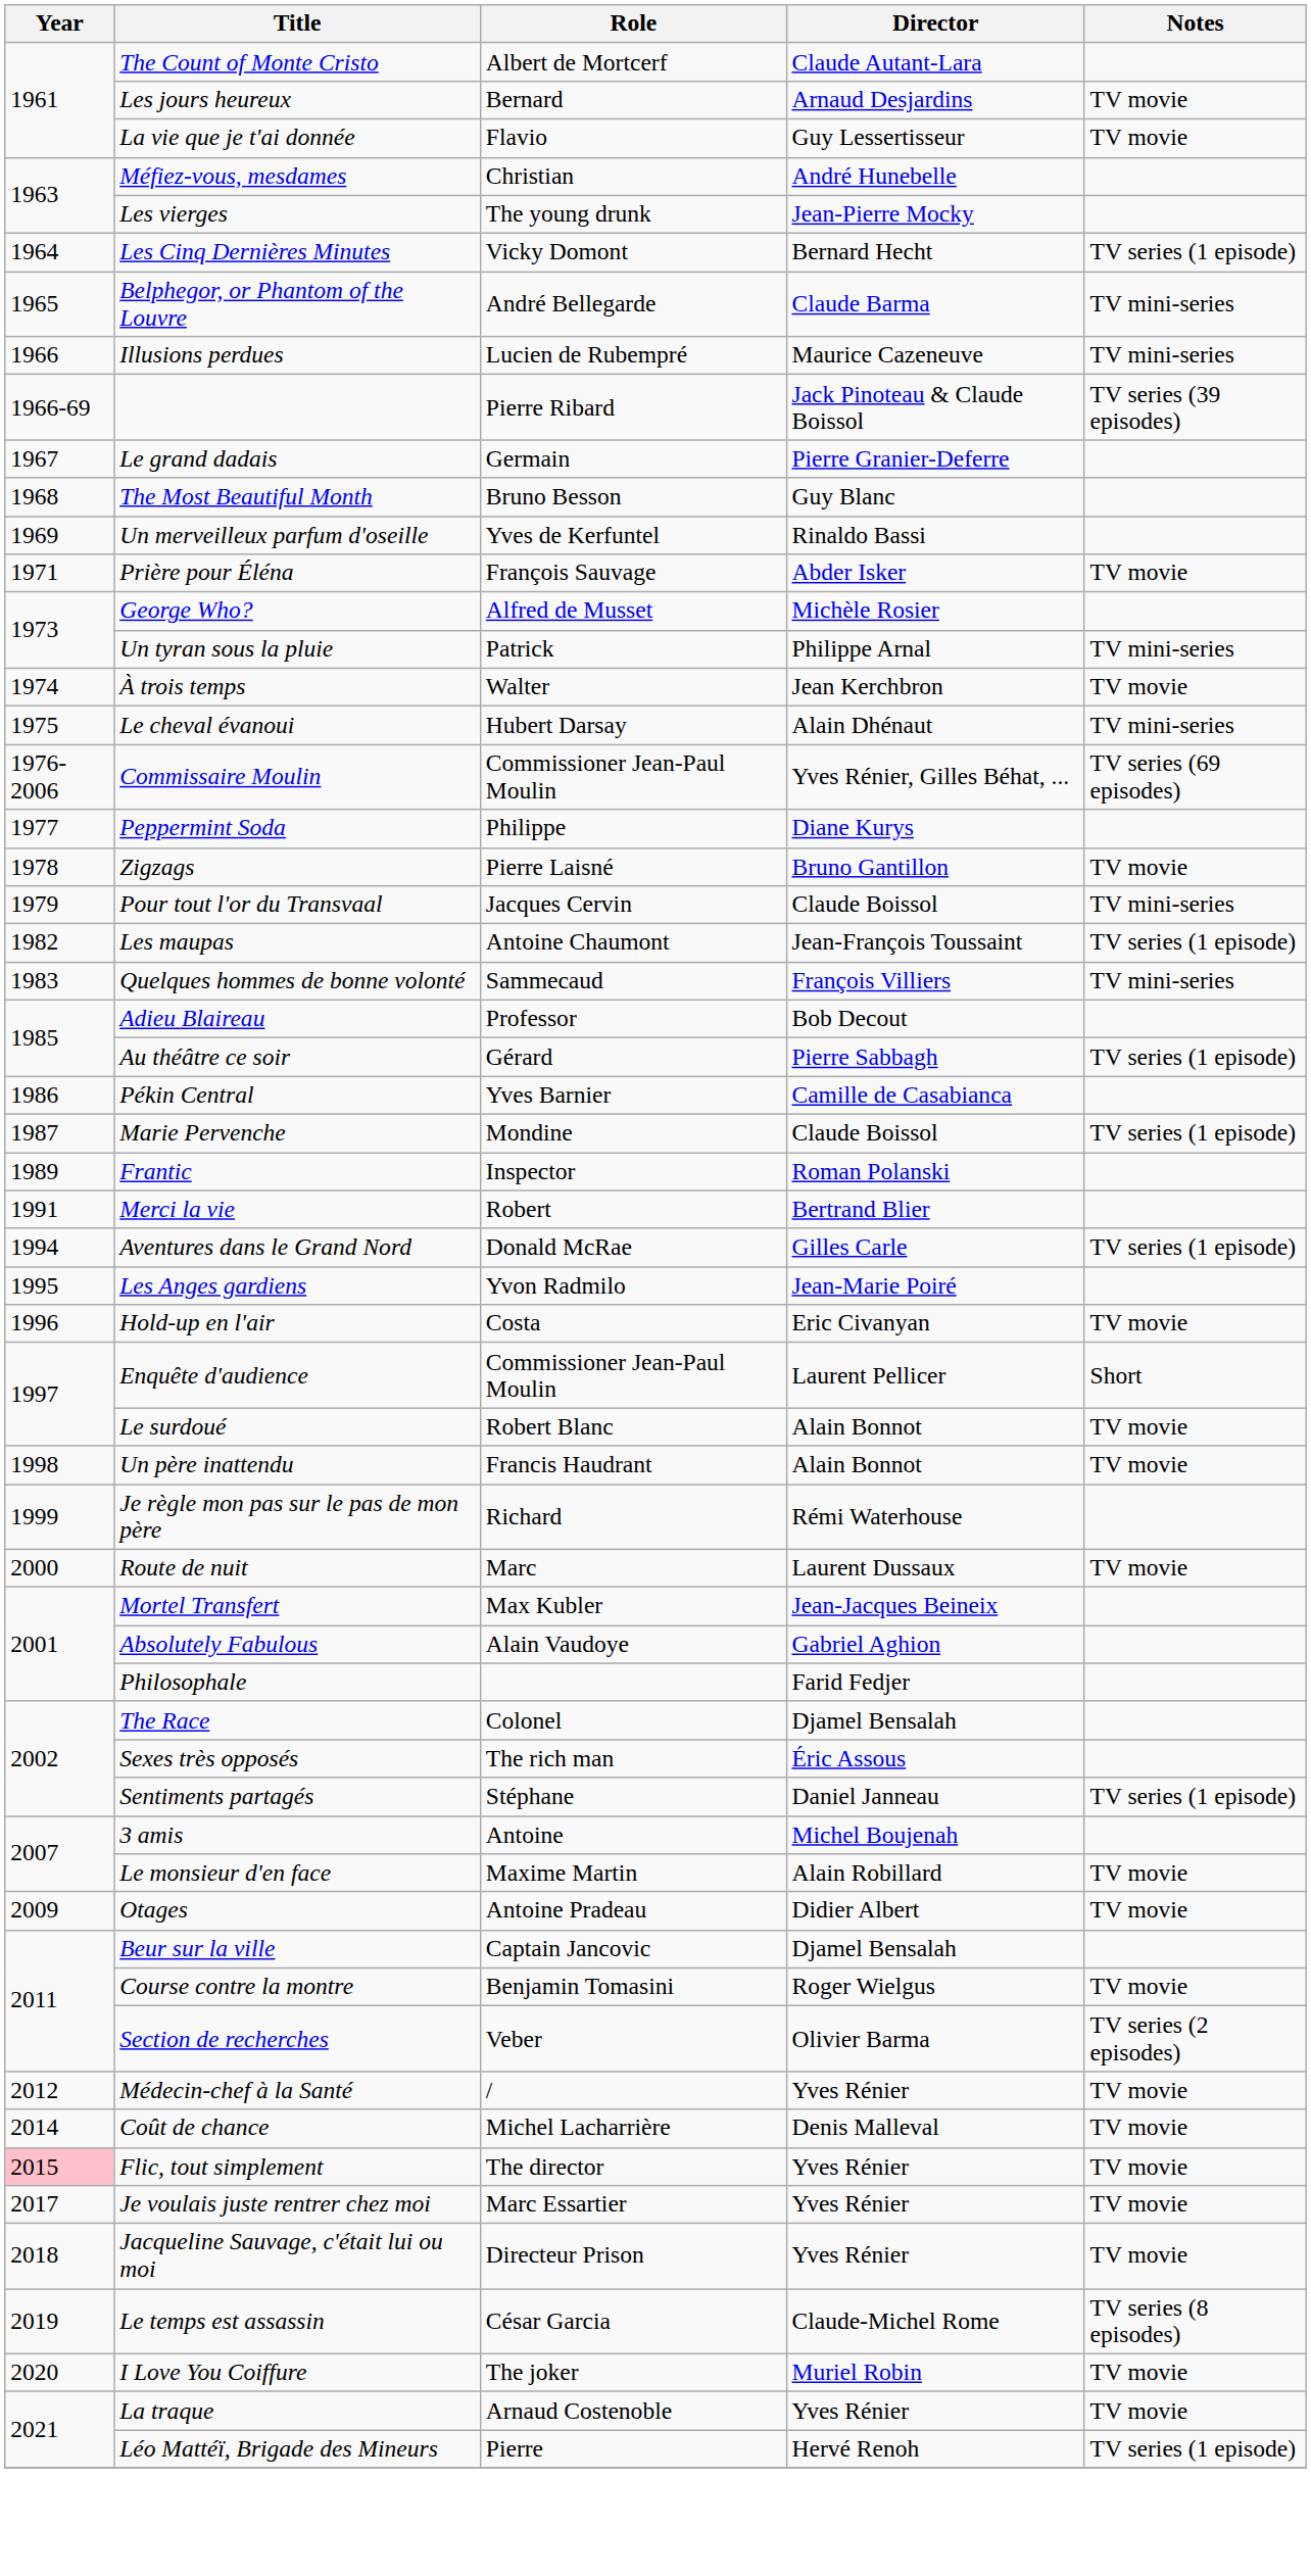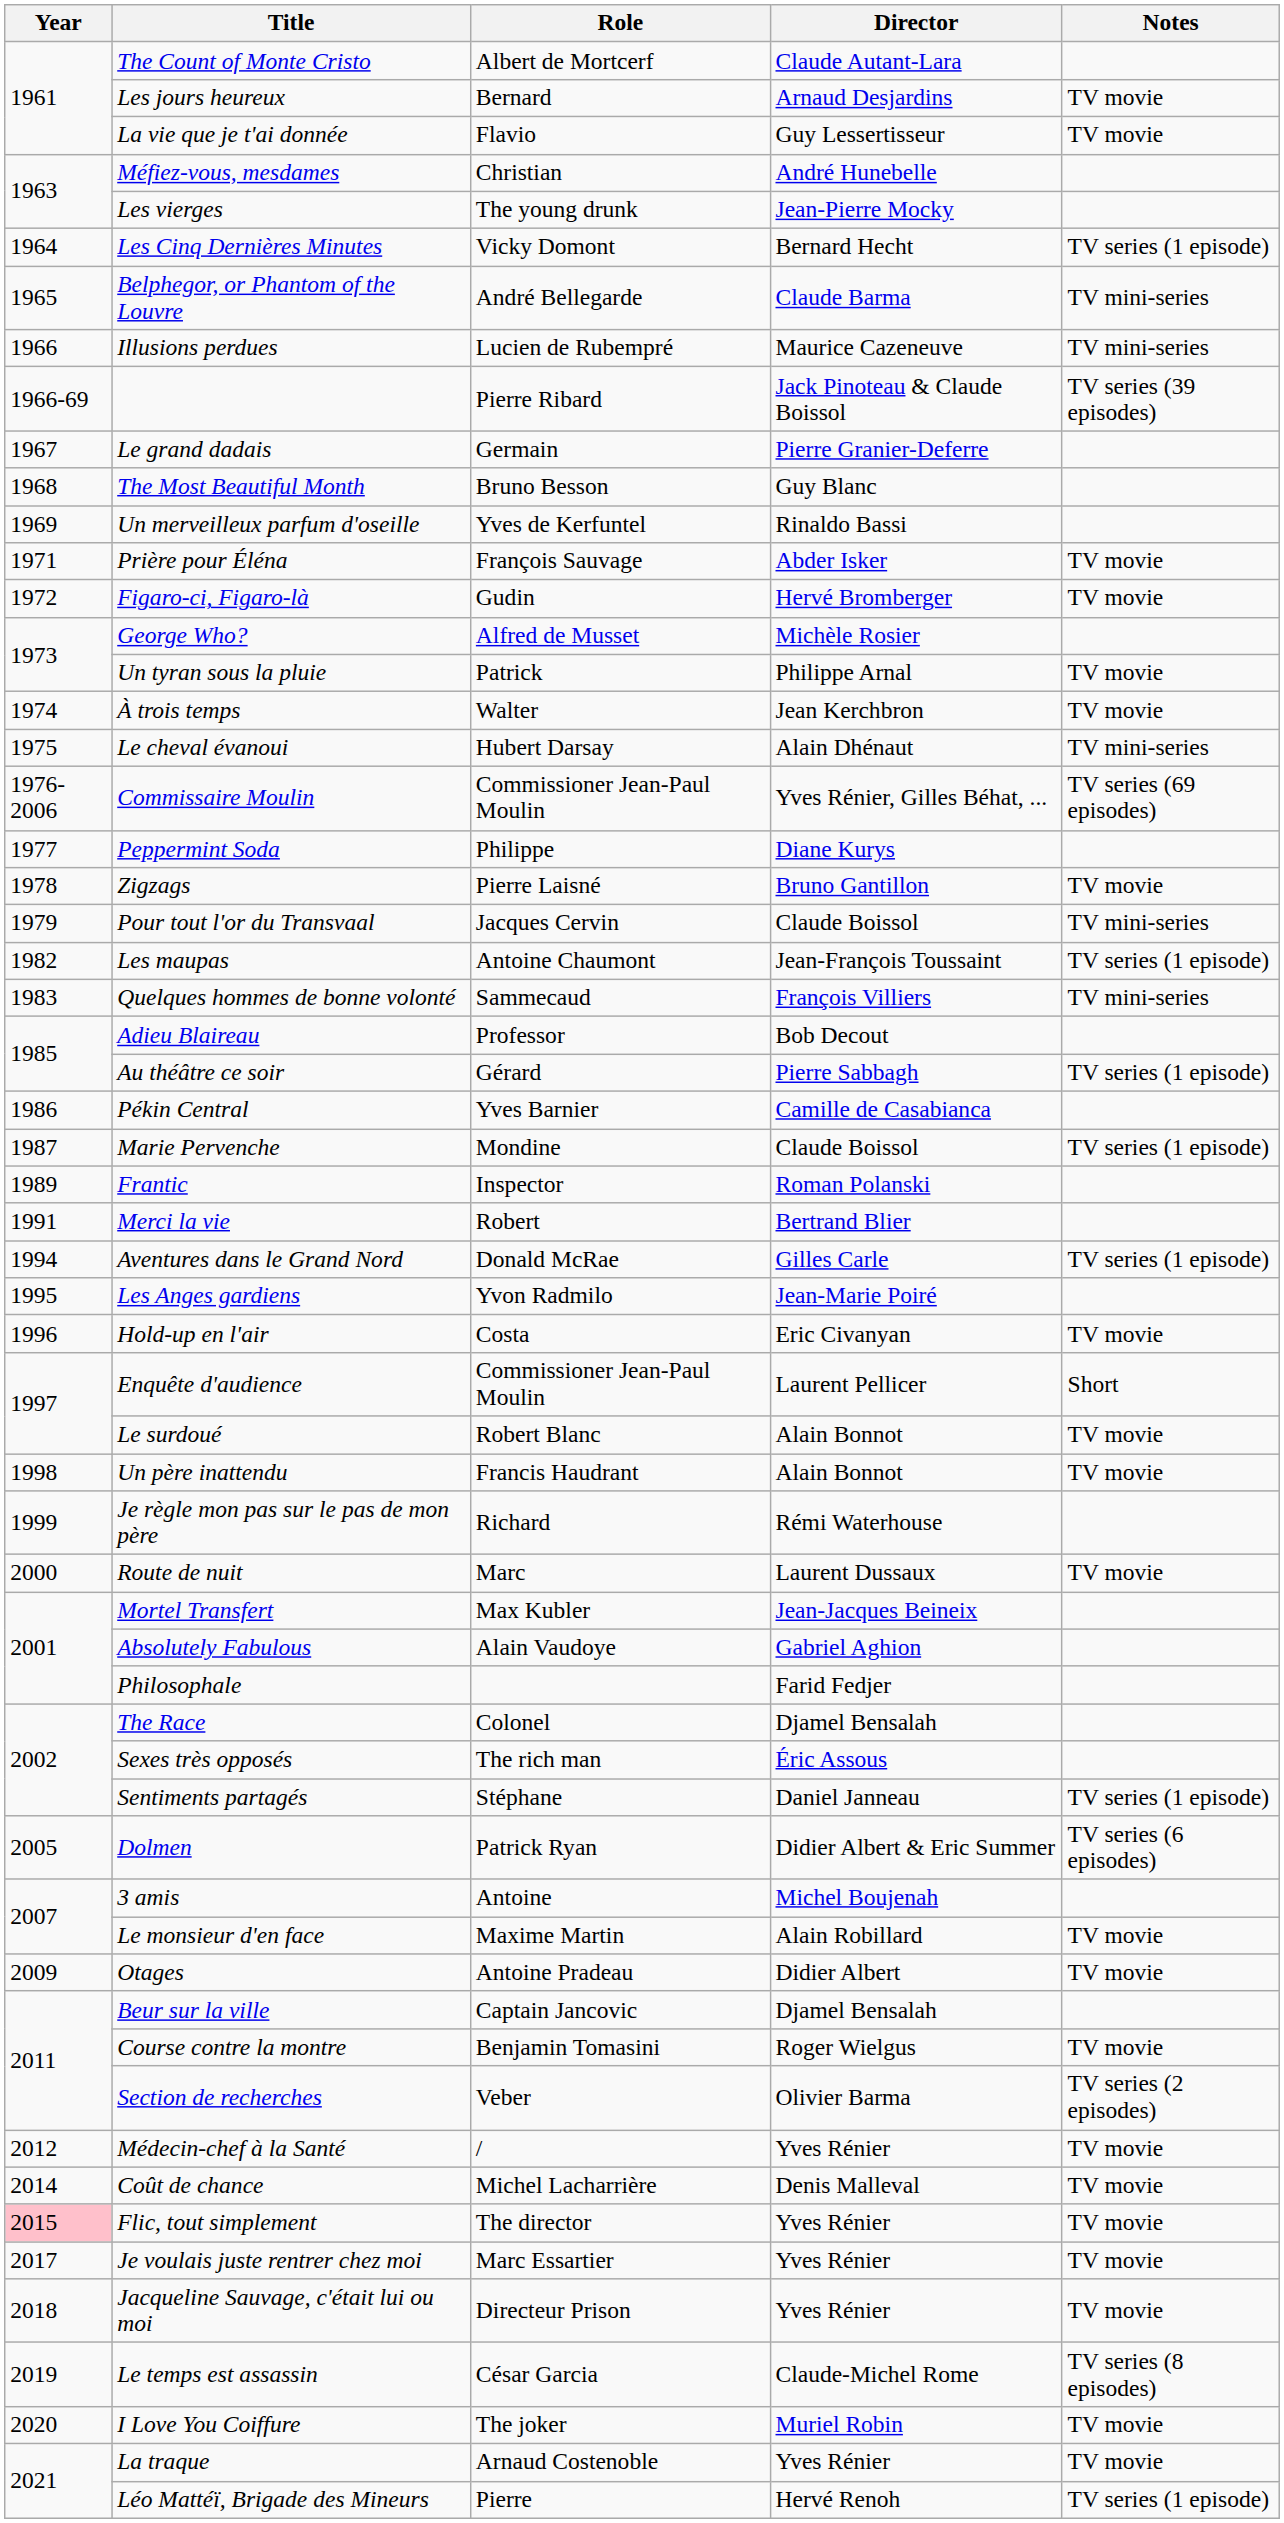 <table class="wikitable sortable">
 <tr>
 <th>Year</th>
 <th>Title</th>
 <th>Role</th>
 <th>Director</th>
 <th class="unsortable">Notes</th>
 </tr>
 <tr>
 <td rowspan=3>1961</td>
 <td><em><a href='#'>The Count of Monte Cristo</a></em></td>
 <td>Albert de Mortcerf</td>
 <td><a href='#'>Claude Autant-Lara</a></td>
 <td></td>
 </tr>
 <tr>
 <td><em>Les jours heureux</em></td>
 <td>Bernard</td>
 <td><a href='#'>Arnaud Desjardins</a></td>
 <td>TV movie</td>
 </tr>
 <tr>
 <td><em>La vie que je t'ai donnée</em></td>
 <td>Flavio</td>
 <td>Guy Lessertisseur</td>
 <td>TV movie</td>
 </tr>
 <tr>
 <td rowspan=2>1963</td>
 <td><em><a href='#'>Méfiez-vous, mesdames</a></em></td>
 <td>Christian</td>
 <td><a href='#'>André Hunebelle</a></td>
 <td></td>
 </tr>
 <tr>
 <td><em>Les vierges</em></td>
 <td>The young drunk</td>
 <td><a href='#'>Jean-Pierre Mocky</a></td>
 <td></td>
 </tr>
 <tr>
 <td>1964</td>
 <td><em><a href='#'>Les Cinq Dernières Minutes</a></em></td>
 <td>Vicky Domont</td>
 <td>Bernard Hecht</td>
 <td>TV series (1 episode)</td>
 </tr>
 <tr>
 <td>1965</td>
 <td><em><a href='#'>Belphegor, or Phantom of the Louvre</a></em></td>
 <td>André Bellegarde</td>
 <td><a href='#'>Claude Barma</a></td>
 <td>TV mini-series</td>
 </tr>
 <tr>
 <td>1966</td>
 <td><em>Illusions perdues</em></td>
 <td>Lucien de Rubempré</td>
 <td>Maurice Cazeneuve</td>
 <td>TV mini-series</td>
 </tr>
 <tr>
 <td>1966-69</td>
 <td><em></em></td>
 <td>Pierre Ribard</td>
 <td><a href='#'>Jack Pinoteau</a> & Claude Boissol</td>
 <td>TV series (39 episodes)</td>
 </tr>
 <tr>
 <td>1967</td>
 <td><em>Le grand dadais</em></td>
 <td>Germain</td>
 <td><a href='#'>Pierre Granier-Deferre</a></td>
 <td></td>
 </tr>
 <tr>
 <td>1968</td>
 <td><em><a href='#'>The Most Beautiful Month</a></em></td>
 <td>Bruno Besson</td>
 <td>Guy Blanc</td>
 <td></td>
 </tr>
 <tr>
 <td>1969</td>
 <td><em>Un merveilleux parfum d'oseille</em></td>
 <td>Yves de Kerfuntel</td>
 <td>Rinaldo Bassi</td>
 <td></td>
 </tr>
 <tr>
 <td>1971</td>
 <td><em>Prière pour Éléna</em></td>
 <td>François Sauvage</td>
 <td><a href='#'>Abder Isker</a></td>
 <td>TV movie</td>
 </tr>
 <tr>
+<td>1972</td>
+<td><em><a href='#'>Figaro-ci, Figaro-là</a></em></td>
+<td>Gudin</td>
+<td><a href='#'>Hervé Bromberger</a></td>
+<td>TV movie</td>
+</tr>
+<tr>
 <td rowspan=2>1973</td>
 <td><em><a href='#'>George Who?</a></em></td>
 <td><a href='#'>Alfred de Musset</a></td>
 <td><a href='#'>Michèle Rosier</a></td>
 <td></td>
 </tr>
 <tr>
 <td><em>Un tyran sous la pluie</em></td>
 <td>Patrick</td>
 <td>Philippe Arnal</td>
-<td>TV mini-series</td>
+<td>TV movie</td>
 </tr>
 <tr>
 <td>1974</td>
 <td><em>À trois temps</em></td>
 <td>Walter</td>
 <td>Jean Kerchbron</td>
 <td>TV movie</td>
 </tr>
 <tr>
 <td>1975</td>
 <td><em>Le cheval évanoui</em></td>
 <td>Hubert Darsay</td>
 <td>Alain Dhénaut</td>
 <td>TV mini-series</td>
 </tr>
 <tr>
 <td>1976-2006</td>
 <td><em><a href='#'>Commissaire Moulin</a></em></td>
 <td>Commissioner Jean-Paul Moulin</td>
 <td>Yves Rénier, Gilles Béhat, ...</td>
 <td>TV series (69 episodes)</td>
 </tr>
 <tr>
 <td>1977</td>
 <td><em><a href='#'>Peppermint Soda</a></em></td>
 <td>Philippe</td>
 <td><a href='#'>Diane Kurys</a></td>
 <td></td>
 </tr>
 <tr>
 <td>1978</td>
 <td><em>Zigzags</em></td>
 <td>Pierre Laisné</td>
 <td><a href='#'>Bruno Gantillon</a></td>
 <td>TV movie</td>
 </tr>
 <tr>
 <td>1979</td>
 <td><em>Pour tout l'or du Transvaal</em></td>
 <td>Jacques Cervin</td>
 <td>Claude Boissol</td>
 <td>TV mini-series</td>
 </tr>
 <tr>
 <td>1982</td>
 <td><em>Les maupas</em></td>
 <td>Antoine Chaumont</td>
 <td>Jean-François Toussaint</td>
 <td>TV series (1 episode)</td>
 </tr>
 <tr>
 <td>1983</td>
 <td><em>Quelques hommes de bonne volonté</em></td>
 <td>Sammecaud</td>
 <td><a href='#'>François Villiers</a></td>
 <td>TV mini-series</td>
 </tr>
 <tr>
 <td rowspan=2>1985</td>
 <td><em><a href='#'>Adieu Blaireau</a></em></td>
 <td>Professor</td>
 <td>Bob Decout</td>
 <td></td>
 </tr>
 <tr>
 <td><em>Au théâtre ce soir</em></td>
 <td>Gérard</td>
 <td><a href='#'>Pierre Sabbagh</a></td>
 <td>TV series (1 episode)</td>
 </tr>
 <tr>
 <td>1986</td>
 <td><em>Pékin Central</em></td>
 <td>Yves Barnier</td>
 <td><a href='#'>Camille de Casabianca</a></td>
 <td></td>
 </tr>
 <tr>
 <td>1987</td>
 <td><em>Marie Pervenche</em></td>
 <td>Mondine</td>
 <td>Claude Boissol</td>
 <td>TV series (1 episode)</td>
 </tr>
 <tr>
 <td>1989</td>
 <td><em><a href='#'>Frantic</a></em></td>
 <td>Inspector</td>
 <td><a href='#'>Roman Polanski</a></td>
 <td></td>
 </tr>
 <tr>
 <td>1991</td>
 <td><em><a href='#'>Merci la vie</a></em></td>
 <td>Robert</td>
 <td><a href='#'>Bertrand Blier</a></td>
 <td></td>
 </tr>
 <tr>
 <td>1994</td>
 <td><em>Aventures dans le Grand Nord</em></td>
 <td>Donald McRae</td>
 <td><a href='#'>Gilles Carle</a></td>
 <td>TV series (1 episode)</td>
 </tr>
 <tr>
 <td>1995</td>
 <td><em><a href='#'>Les Anges gardiens</a></em></td>
 <td>Yvon Radmilo</td>
 <td><a href='#'>Jean-Marie Poiré</a></td>
 <td></td>
 </tr>
 <tr>
 <td>1996</td>
 <td><em>Hold-up en l'air</em></td>
 <td>Costa</td>
 <td>Eric Civanyan</td>
 <td>TV movie</td>
 </tr>
 <tr>
 <td rowspan=2>1997</td>
 <td><em>Enquête d'audience</em></td>
 <td>Commissioner Jean-Paul Moulin</td>
 <td>Laurent Pellicer</td>
 <td>Short</td>
 </tr>
 <tr>
 <td><em>Le surdoué</em></td>
 <td>Robert Blanc</td>
 <td>Alain Bonnot</td>
 <td>TV movie</td>
 </tr>
 <tr>
 <td>1998</td>
 <td><em>Un père inattendu</em></td>
 <td>Francis Haudrant</td>
 <td>Alain Bonnot</td>
 <td>TV movie</td>
 </tr>
 <tr>
 <td>1999</td>
 <td><em>Je règle mon pas sur le pas de mon père</em></td>
 <td>Richard</td>
 <td>Rémi Waterhouse</td>
 <td></td>
 </tr>
 <tr>
 <td>2000</td>
 <td><em>Route de nuit</em></td>
 <td>Marc</td>
 <td>Laurent Dussaux</td>
 <td>TV movie</td>
 </tr>
 <tr>
 <td rowspan=3>2001</td>
 <td><em><a href='#'>Mortel Transfert</a></em></td>
 <td>Max Kubler</td>
 <td><a href='#'>Jean-Jacques Beineix</a></td>
 <td></td>
 </tr>
 <tr>
 <td><em><a href='#'>Absolutely Fabulous</a></em></td>
 <td>Alain Vaudoye</td>
 <td><a href='#'>Gabriel Aghion</a></td>
 <td></td>
 </tr>
 <tr>
 <td><em>Philosophale</em></td>
 <td></td>
 <td>Farid Fedjer</td>
 <td></td>
 </tr>
 <tr>
 <td rowspan=3>2002</td>
 <td><em><a href='#'>The Race</a></em></td>
 <td>Colonel</td>
 <td>Djamel Bensalah</td>
 <td></td>
 </tr>
 <tr>
 <td><em>Sexes très opposés</em></td>
 <td>The rich man</td>
 <td><a href='#'>Éric Assous</a></td>
 <td></td>
 </tr>
 <tr>
 <td><em>Sentiments partagés</em></td>
 <td>Stéphane</td>
 <td>Daniel Janneau</td>
 <td>TV series (1 episode)</td>
 </tr>
 <tr>
+<td>2005</td>
+<td><em><a href='#'>Dolmen</a></em></td>
+<td>Patrick Ryan</td>
+<td>Didier Albert & Eric Summer</td>
+<td>TV series (6 episodes)</td>
+</tr>
+<tr>
 <td rowspan=2>2007</td>
 <td><em>3 amis</em></td>
 <td>Antoine</td>
 <td><a href='#'>Michel Boujenah</a></td>
 <td></td>
 </tr>
 <tr>
 <td><em>Le monsieur d'en face</em></td>
 <td>Maxime Martin</td>
 <td>Alain Robillard</td>
 <td>TV movie</td>
 </tr>
 <tr>
 <td>2009</td>
 <td><em>Otages</em></td>
 <td>Antoine Pradeau</td>
 <td>Didier Albert</td>
 <td>TV movie</td>
 </tr>
 <tr>
 <td rowspan=3>2011</td>
 <td><em><a href='#'>Beur sur la ville</a></em></td>
 <td>Captain Jancovic</td>
 <td>Djamel Bensalah</td>
 <td></td>
 </tr>
 <tr>
 <td><em>Course contre la montre</em></td>
 <td>Benjamin Tomasini</td>
 <td>Roger Wielgus</td>
 <td>TV movie</td>
 </tr>
 <tr>
 <td><em><a href='#'>Section de recherches</a></em></td>
 <td>Veber</td>
 <td>Olivier Barma</td>
 <td>TV series (2 episodes)</td>
 </tr>
 <tr>
 <td>2012</td>
 <td><em>Médecin-chef à la Santé</em></td>
 <td>/</td>
 <td>Yves Rénier</td>
 <td>TV movie</td>
 </tr>
 <tr>
 <td>2014</td>
 <td><em>Coût de chance</em></td>
 <td>Michel Lacharrière</td>
 <td>Denis Malleval</td>
 <td>TV movie</td>
 </tr>
 <tr>
 <td style="background: pink;">2015</td>
 <td><em>Flic, tout simplement</em></td>
 <td>The director</td>
 <td>Yves Rénier</td>
 <td>TV movie</td>
 </tr>
 <tr>
 <td>2017</td>
 <td><em>Je voulais juste rentrer chez moi</em></td>
 <td>Marc Essartier</td>
 <td>Yves Rénier</td>
 <td>TV movie</td>
 </tr>
 <tr>
 <td>2018</td>
 <td><em>Jacqueline Sauvage, c'était lui ou moi</em></td>
 <td>Directeur Prison</td>
 <td>Yves Rénier</td>
 <td>TV movie</td>
 </tr>
 <tr>
 <td>2019</td>
 <td><em>Le temps est assassin</em></td>
 <td>César Garcia</td>
 <td>Claude-Michel Rome</td>
 <td>TV series (8 episodes)</td>
 </tr>
 <tr>
 <td>2020</td>
 <td><em>I Love You Coiffure</em></td>
 <td>The joker</td>
 <td><a href='#'>Muriel Robin</a></td>
 <td>TV movie</td>
 </tr>
 <tr>
 <td rowspan=2>2021</td>
 <td><em>La traque</em></td>
 <td>Arnaud Costenoble</td>
 <td>Yves Rénier</td>
 <td>TV movie</td>
 </tr>
 <tr>
 <td><em>Léo Mattéï, Brigade des Mineurs</em></td>
 <td>Pierre</td>
 <td>Hervé Renoh</td>
 <td>TV series (1 episode)</td>
 </tr>
 <tr>
 </tr>
 </table>
